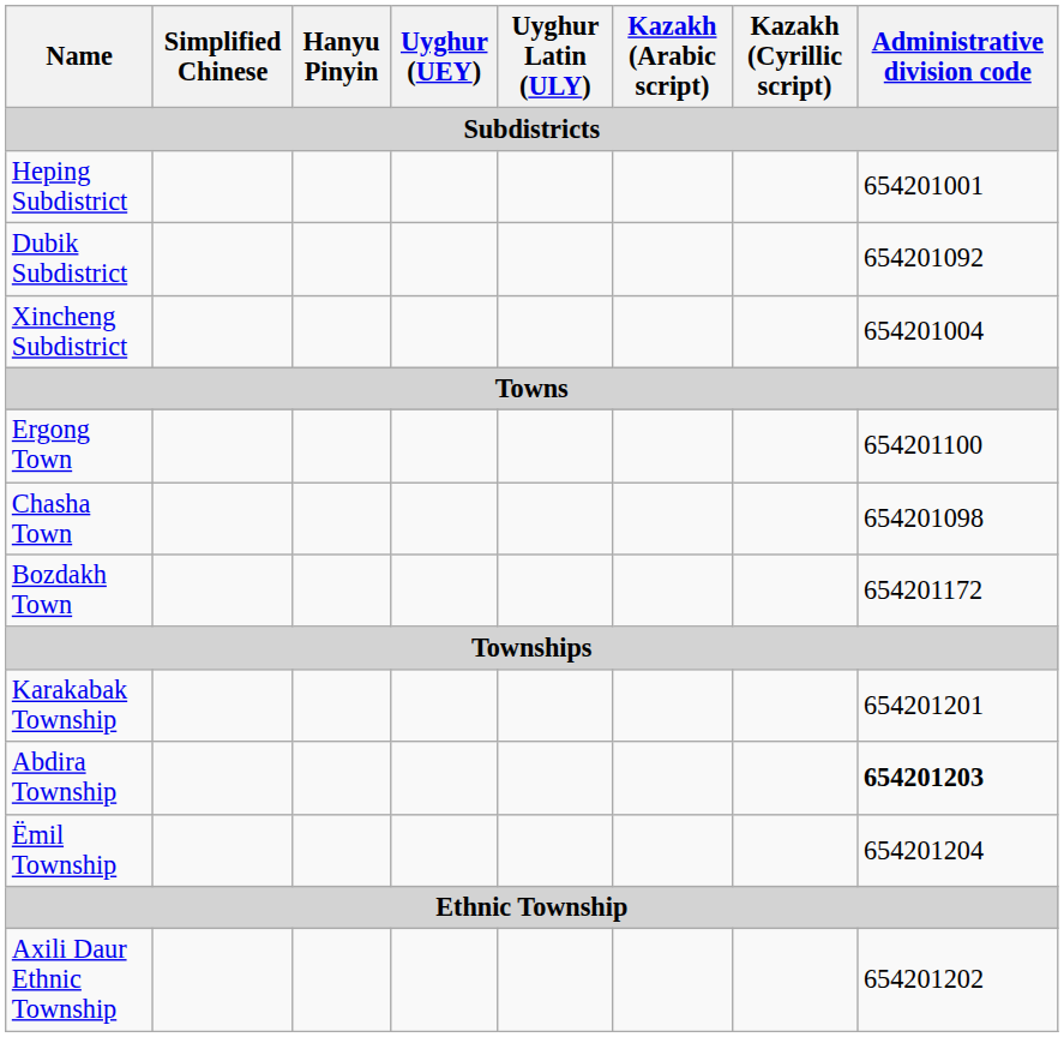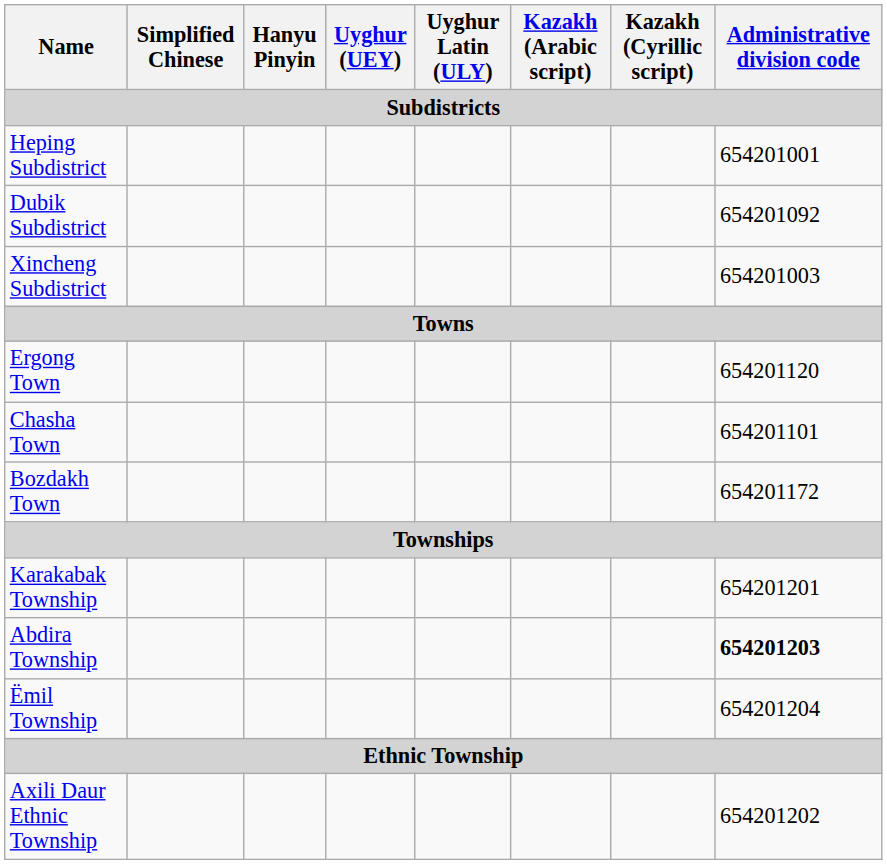 <table class="wikitable" align="center" style="width:50%; border="1">
 <tr>
 <th>Name</th>
 <th>Simplified Chinese</th>
 <th>Hanyu Pinyin</th>
 <th><a href='#'>Uyghur</a> (<a href='#'>UEY</a>)</th>
 <th>Uyghur Latin (<a href='#'>ULY</a>)</th>
 <th><a href='#'>Kazakh</a> (Arabic script)</th>
 <th>Kazakh (Cyrillic script)</th>
 <th><a href='#'>Administrative division code</a></th>
 </tr>
 <tr>
 <td colspan="9"  style="text-align:center; background:#d3d3d3;"><strong>Subdistricts</strong></td>
 </tr>
 <tr --------->
 <td><a href='#'>Heping Subdistrict</a></td>
 <td></td>
 <td></td>
 <td></td>
 <td></td>
 <td></td>
 <td></td>
 <td>654201001</td>
 </tr>
 <tr>
 <td><a href='#'>Dubik Subdistrict</a></td>
 <td></td>
 <td></td>
 <td></td>
 <td></td>
 <td></td>
 <td></td>
 <td>654201092</td>
 </tr>
 <tr>
 <td><a href='#'>Xincheng Subdistrict</a></td>
 <td></td>
 <td></td>
 <td></td>
 <td></td>
 <td></td>
 <td></td>
-<td>654201004</td>
+<td>654201003</td>
 </tr>
 <tr>
 <td colspan="9"  style="text-align:center; background:#d3d3d3;"><strong>Towns</strong></td>
 </tr>
 <tr --------->
 <td><a href='#'>Ergong Town</a></td>
 <td></td>
 <td></td>
 <td></td>
 <td></td>
 <td></td>
 <td></td>
-<td>654201100</td>
+<td>654201120</td>
 </tr>
 <tr>
 <td><a href='#'>Chasha Town</a></td>
 <td></td>
 <td></td>
 <td></td>
 <td></td>
 <td></td>
 <td></td>
-<td>654201098</td>
+<td>654201101</td>
 </tr>
 <tr>
 <td><a href='#'>Bozdakh Town</a></td>
 <td></td>
 <td></td>
 <td></td>
 <td></td>
 <td></td>
 <td></td>
 <td>654201172</td>
 </tr>
 <tr>
 <td colspan="9"  style="text-align:center; background:#d3d3d3;"><strong>Townships</strong></td>
 </tr>
 <tr --------->
 <td><a href='#'>Karakabak Township</a></td>
 <td></td>
 <td></td>
 <td></td>
 <td></td>
 <td></td>
 <td></td>
 <td>654201201</td>
 </tr>
 <tr>
 <td><a href='#'>Abdira Township</a></td>
 <td></td>
 <td></td>
 <td></td>
 <td></td>
 <td></td>
 <td></td>
 <td><strong>654201203</strong></td>
 </tr>
 <tr>
 <td><a href='#'>Ëmil Township</a></td>
 <td></td>
 <td></td>
 <td></td>
 <td></td>
 <td></td>
 <td></td>
 <td>654201204</td>
 </tr>
 <tr>
 <td colspan="9"  style="text-align:center; background:#d3d3d3;"><strong>Ethnic Township</strong></td>
 </tr>
 <tr --------->
 <td><a href='#'>Axili Daur Ethnic Township</a></td>
 <td></td>
 <td></td>
 <td></td>
 <td></td>
 <td></td>
 <td></td>
 <td>654201202</td>
 </tr>
 <tr>
 </tr>
 </table>
